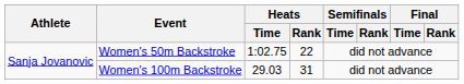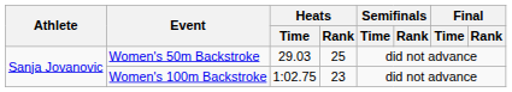 <table class=wikitable style="font-size:90%">
 <tr>
 <th rowspan="2">Athlete</th>
 <th rowspan="2">Event</th>
 <th colspan="2">Heats</th>
 <th colspan="2">Semifinals</th>
 <th colspan="2">Final</th>
 </tr>
 <tr>
 <th>Time</th>
 <th>Rank</th>
 <th>Time</th>
 <th>Rank</th>
 <th>Time</th>
 <th>Rank</th>
 </tr>
 <tr>
 <td rowspan="2"><a href='#'>Sanja Jovanovic</a></td>
 <td><a href='#'>Women's 50m Backstroke</a></td>
-<td align=center>1:02.75</td>
-<td align=center>22</td>
+<td align=center>29.03</td>
+<td align=center>25</td>
 <td align=center colspan=4>did not advance</td>
 </tr>
 <tr>
 <td><a href='#'>Women's 100m Backstroke</a></td>
-<td align=center>29.03</td>
-<td align=center>31</td>
+<td align=center>1:02.75</td>
+<td align=center>23</td>
 <td align=center colspan=4>did not advance</td>
 </tr>
 </table>
